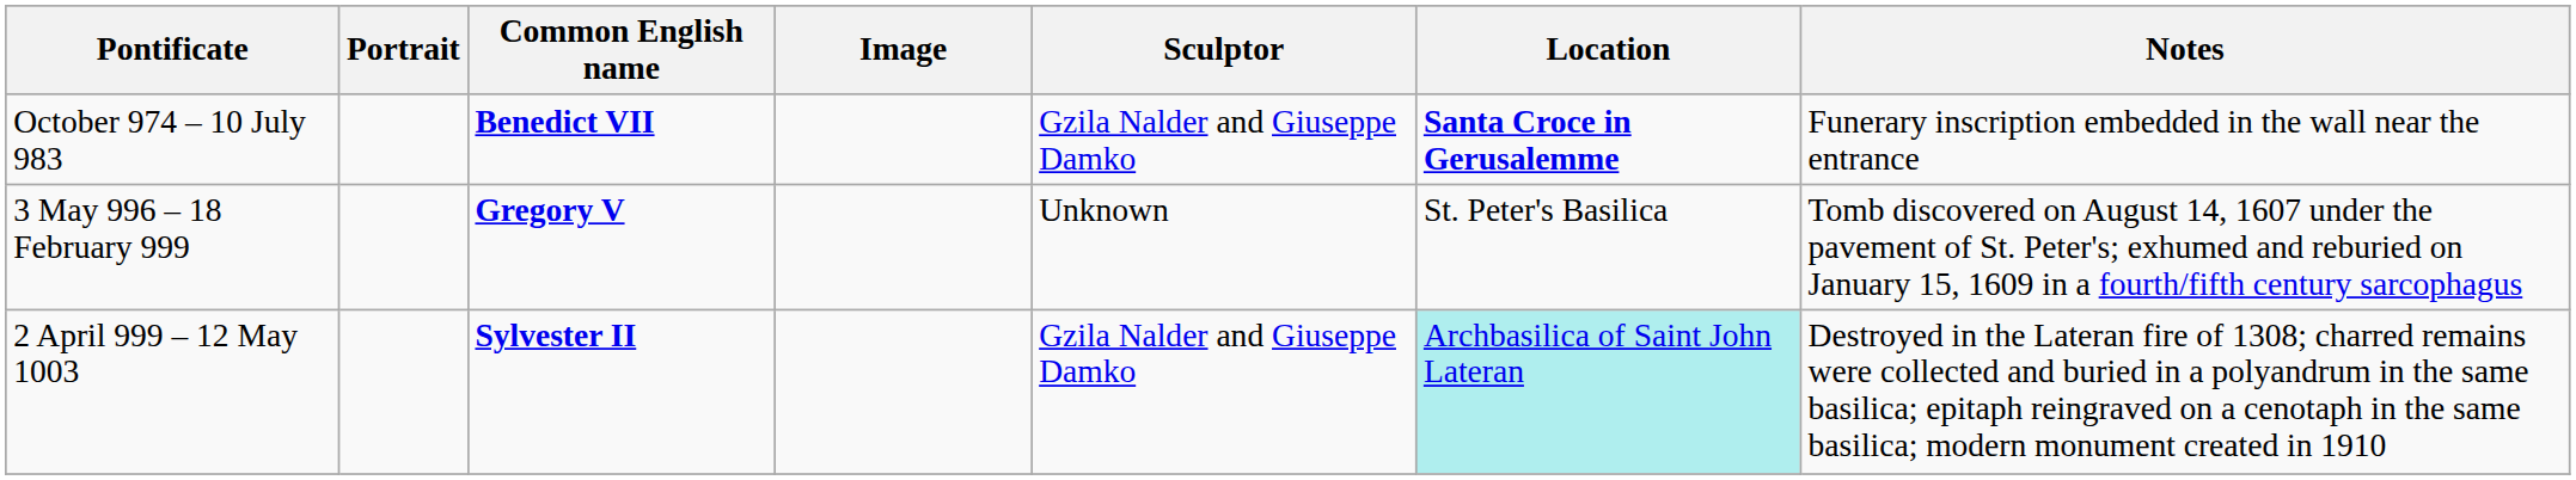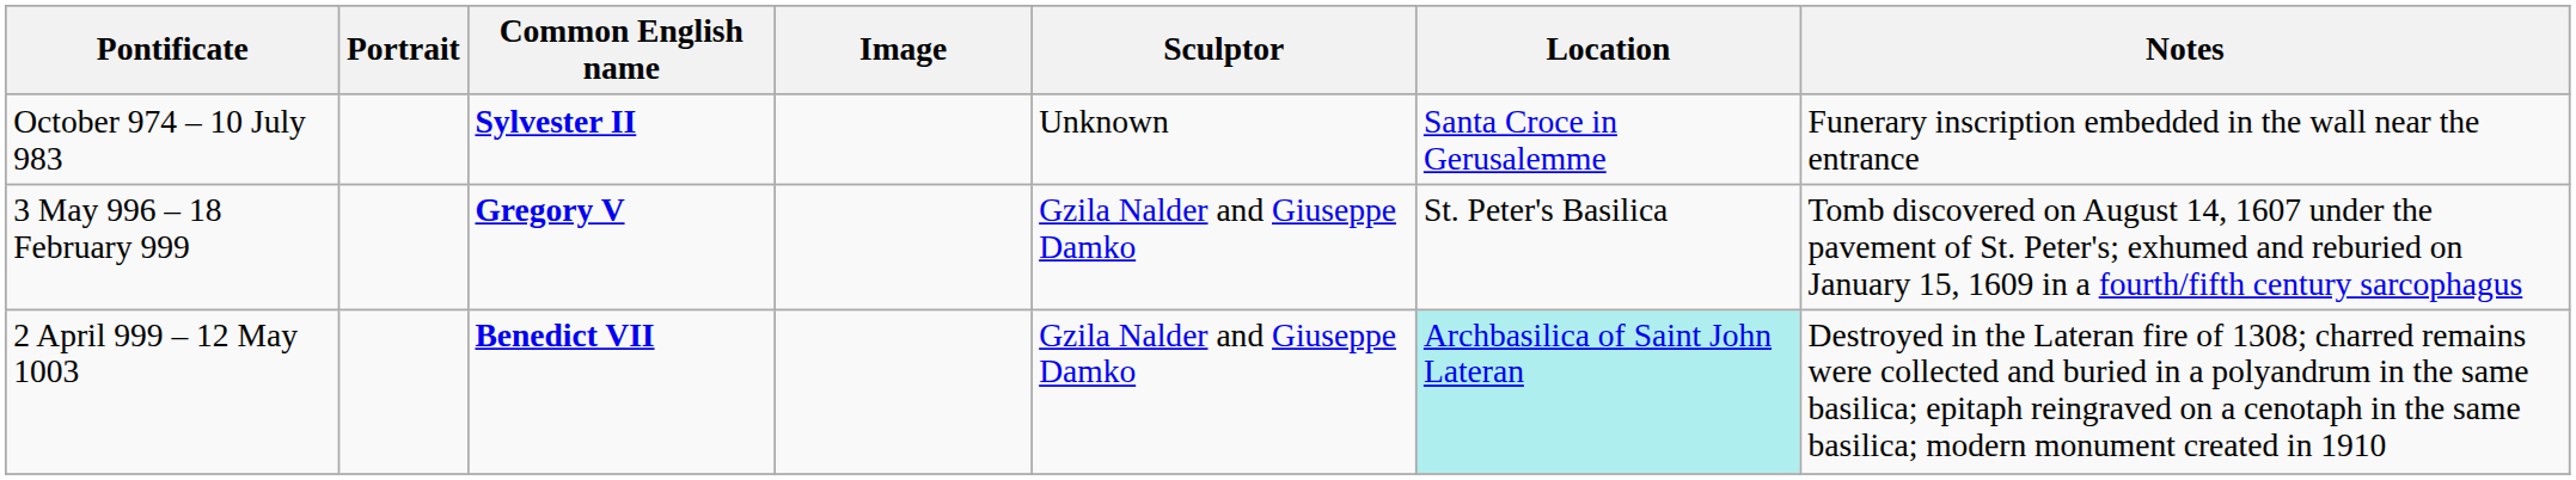 <table class=wikitable>
 <tr>
 <th style="width:13%;">Pontificate</th>
 <th style="width:5%;">Portrait</th>
 <th style="width:12%;">Common English name</th>
 <th>Image</th>
 <th style="width:15%;">Sculptor</th>
 <th style="width:15%;">Location</th>
 <th style="width:30%;">Notes</th>
 </tr>
 <tr valign="top">
 <td>October 974 – 10 July 983</td>
 <td></td>
-<td><strong><a href='#'>Benedict VII</a></strong></td>
+<td><strong><a href='#'>Sylvester II</a></strong></td>
 <td></td>
-<td><a href='#'>Gzila Nalder</a> and <a href='#'>Giuseppe Damko</a></td>
-<td><strong><a href='#'>Santa Croce in Gerusalemme</a></strong></td>
+<td>Unknown</td>
+<td><a href='#'>Santa Croce in Gerusalemme</a></td>
 <td>Funerary inscription embedded in the wall near the entrance</td>
 </tr>
 <tr valign="top">
 <td>3 May 996 – 18 February 999</td>
 <td></td>
 <td><strong><a href='#'>Gregory V</a></strong></td>
 <td></td>
-<td>Unknown</td>
+<td><a href='#'>Gzila Nalder</a> and <a href='#'>Giuseppe Damko</a></td>
 <td>St. Peter's Basilica</td>
 <td>Tomb discovered on August 14, 1607 under the pavement of St. Peter's; exhumed and reburied on January 15, 1609 in a <a href='#'>fourth/fifth century sarcophagus</a></td>
 </tr>
 <tr valign="top">
 <td>2 April 999 – 12 May 1003</td>
 <td></td>
-<td><strong><a href='#'>Sylvester II</a></strong></td>
+<td><strong><a href='#'>Benedict VII</a></strong></td>
 <td></td>
 <td><a href='#'>Gzila Nalder</a> and <a href='#'>Giuseppe Damko</a></td>
 <td style="background: paleturquoise;"><a href='#'>Archbasilica of Saint John Lateran</a></td>
 <td>Destroyed in the Lateran fire of 1308; charred remains were collected and buried in a polyandrum in the same basilica; epitaph reingraved on a cenotaph in the same basilica; modern monument created in 1910</td>
 </tr>
 </table>
